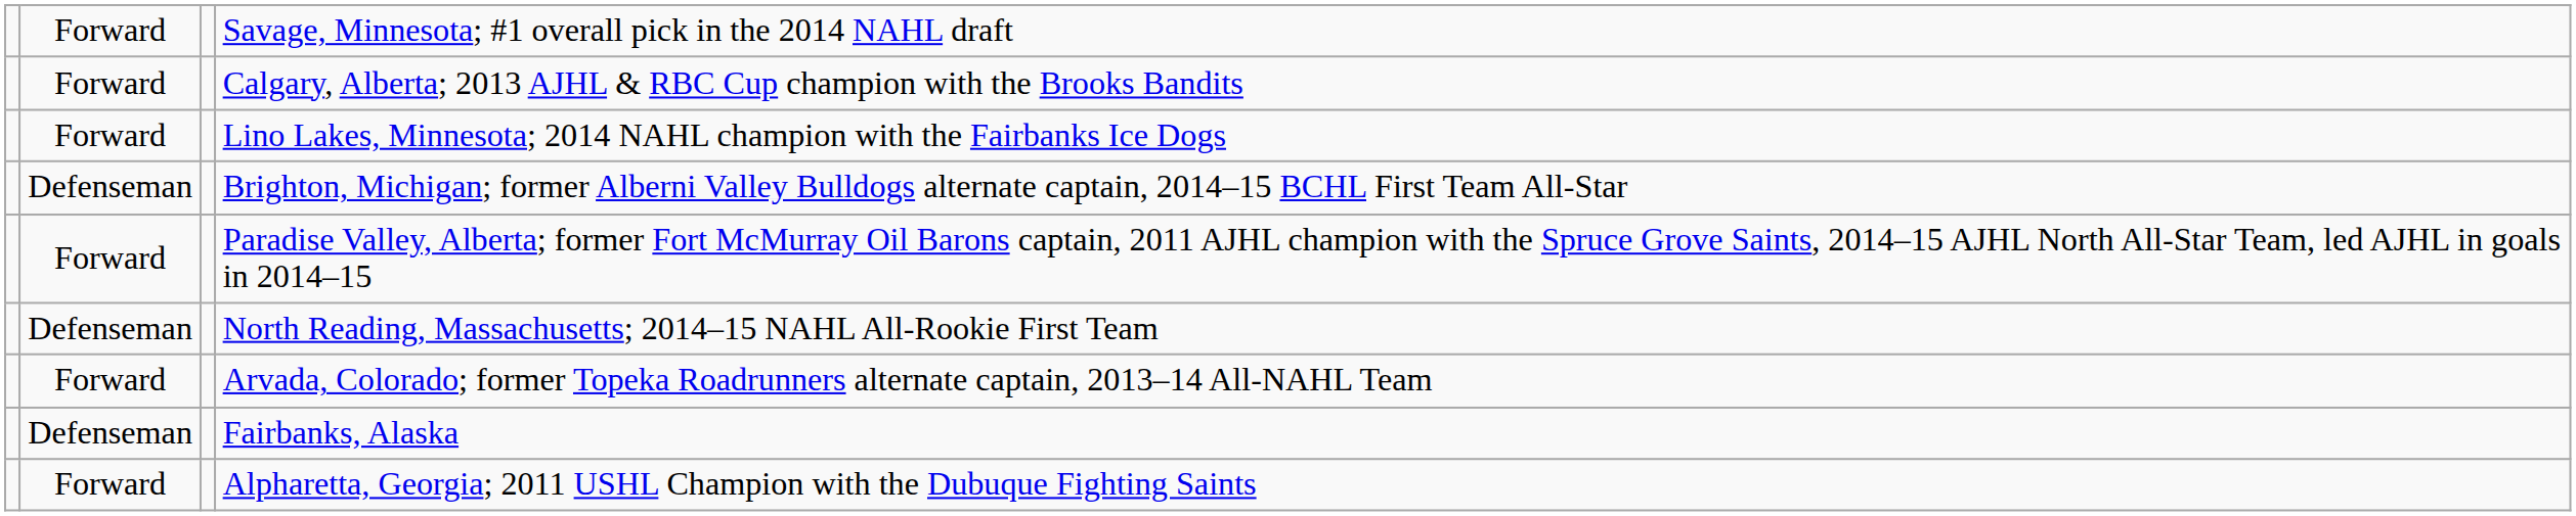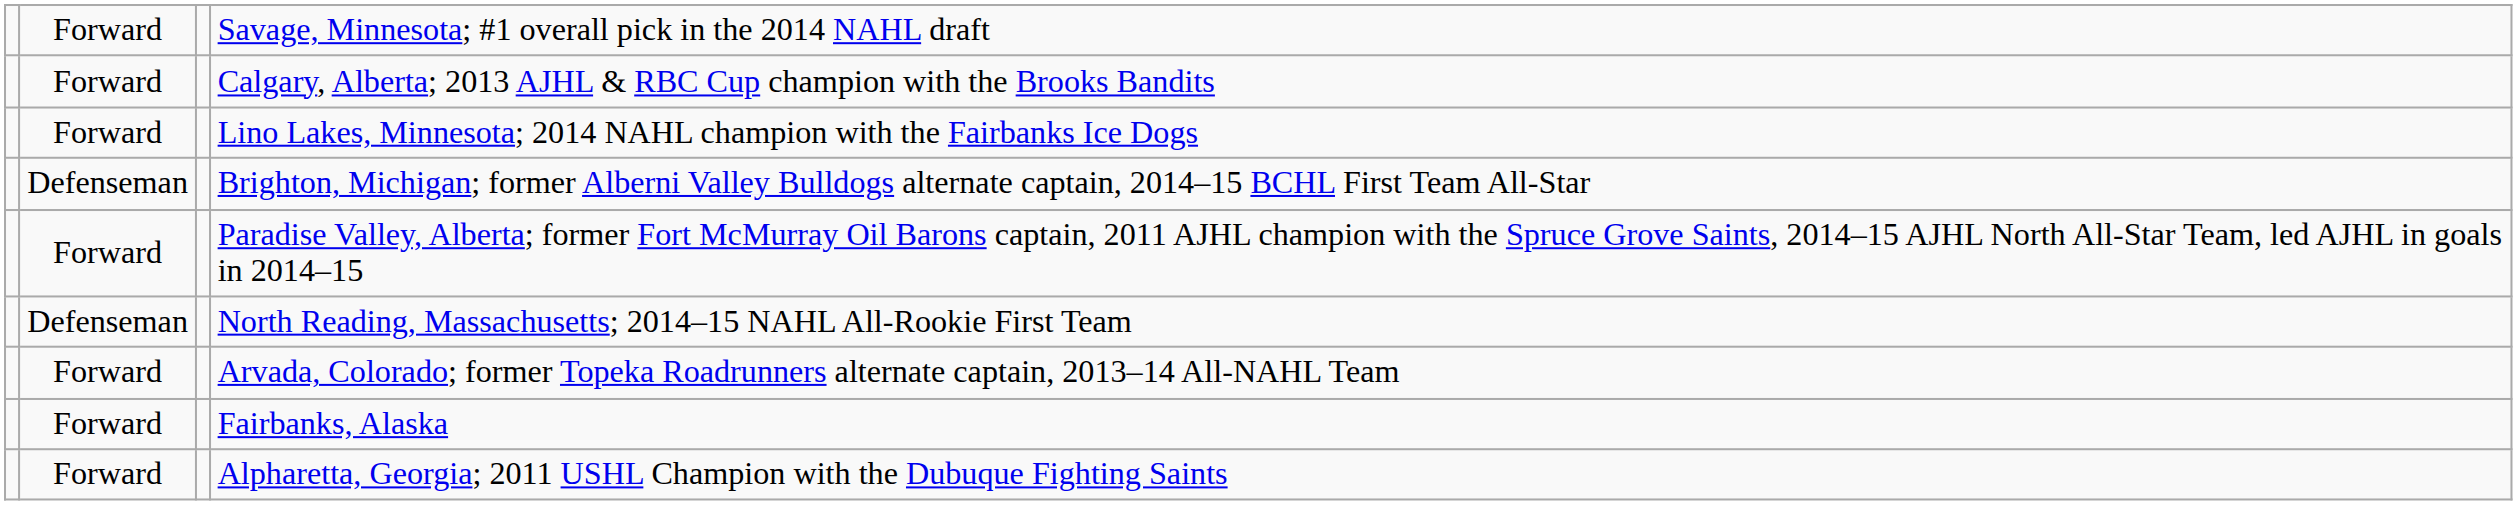 <table class="wikitable sortable" style="text-align:center;">
 <tr>
 <td></td>
 <td>Forward</td>
 <td></td>
 <td align=left><a href='#'>Savage, Minnesota</a>; #1 overall pick in the 2014 <a href='#'>NAHL</a> draft</td>
 </tr>
 <tr>
 <td></td>
 <td>Forward</td>
 <td></td>
 <td align=left><a href='#'>Calgary</a>, <a href='#'>Alberta</a>; 2013 <a href='#'>AJHL</a> & <a href='#'>RBC Cup</a> champion with the <a href='#'>Brooks Bandits</a></td>
 </tr>
 <tr>
 <td></td>
 <td>Forward</td>
 <td></td>
 <td align=left><a href='#'>Lino Lakes, Minnesota</a>; 2014 NAHL champion with the <a href='#'>Fairbanks Ice Dogs</a></td>
 </tr>
 <tr>
 <td></td>
 <td>Defenseman</td>
 <td></td>
 <td align=left><a href='#'>Brighton, Michigan</a>; former <a href='#'>Alberni Valley Bulldogs</a> alternate captain, 2014–15 <a href='#'>BCHL</a> First Team All-Star</td>
 </tr>
 <tr>
 <td></td>
 <td>Forward</td>
 <td></td>
 <td align=left><a href='#'>Paradise Valley, Alberta</a>; former <a href='#'>Fort McMurray Oil Barons</a> captain, 2011 AJHL champion with the <a href='#'>Spruce Grove Saints</a>, 2014–15 AJHL North All-Star Team, led AJHL in goals in 2014–15</td>
 </tr>
 <tr>
 <td></td>
 <td>Defenseman</td>
 <td></td>
 <td align=left><a href='#'>North Reading, Massachusetts</a>; 2014–15 NAHL All-Rookie First Team</td>
 </tr>
 <tr>
 <td></td>
 <td>Forward</td>
 <td></td>
 <td align=left><a href='#'>Arvada, Colorado</a>; former <a href='#'>Topeka Roadrunners</a> alternate captain, 2013–14 All-NAHL Team</td>
 </tr>
 <tr>
 <td></td>
-<td>Defenseman</td>
+<td>Forward</td>
 <td></td>
 <td align=left><a href='#'>Fairbanks, Alaska</a></td>
 </tr>
 <tr>
 <td></td>
 <td>Forward</td>
 <td></td>
 <td align=left><a href='#'>Alpharetta, Georgia</a>; 2011 <a href='#'>USHL</a> Champion with the <a href='#'>Dubuque Fighting Saints</a></td>
 </tr>
 </table>
